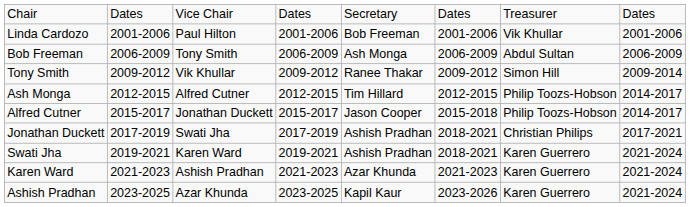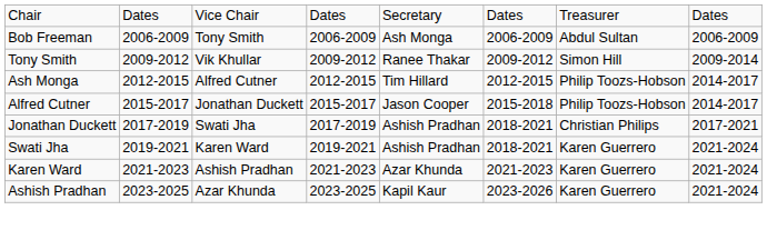 <table class="wikitable">
 <tr>
 <td>Chair</td>
 <td>Dates</td>
 <td>Vice Chair</td>
 <td>Dates</td>
 <td>Secretary</td>
 <td>Dates</td>
 <td>Treasurer</td>
 <td>Dates</td>
-</tr>
-<tr>
-<td>Linda Cardozo</td>
-<td>2001-2006</td>
-<td>Paul Hilton</td>
-<td>2001-2006</td>
-<td>Bob Freeman</td>
-<td>2001-2006</td>
-<td>Vik Khullar</td>
-<td>2001-2006</td>
 </tr>
 <tr>
 <td>Bob Freeman</td>
 <td>2006-2009</td>
 <td>Tony Smith</td>
 <td>2006-2009</td>
 <td>Ash Monga</td>
 <td>2006-2009</td>
 <td>Abdul Sultan</td>
 <td>2006-2009</td>
 </tr>
 <tr>
 <td>Tony Smith</td>
 <td>2009-2012</td>
 <td>Vik Khullar</td>
 <td>2009-2012</td>
 <td>Ranee Thakar</td>
 <td>2009-2012</td>
 <td>Simon Hill</td>
 <td>2009-2014</td>
 </tr>
 <tr>
 <td>Ash Monga</td>
 <td>2012-2015</td>
 <td>Alfred Cutner</td>
 <td>2012-2015</td>
 <td>Tim Hillard</td>
 <td>2012-2015</td>
 <td>Philip Toozs-Hobson</td>
 <td>2014-2017</td>
 </tr>
 <tr>
 <td>Alfred Cutner</td>
 <td>2015-2017</td>
 <td>Jonathan Duckett</td>
 <td>2015-2017</td>
 <td>Jason Cooper</td>
 <td>2015-2018</td>
 <td>Philip Toozs-Hobson</td>
 <td>2014-2017</td>
 </tr>
 <tr>
 <td>Jonathan Duckett</td>
 <td>2017-2019</td>
 <td>Swati Jha</td>
 <td>2017-2019</td>
 <td>Ashish Pradhan</td>
 <td>2018-2021</td>
 <td>Christian Philips</td>
 <td>2017-2021</td>
 </tr>
 <tr>
 <td>Swati Jha</td>
 <td>2019-2021</td>
 <td>Karen Ward</td>
 <td>2019-2021</td>
 <td>Ashish Pradhan</td>
 <td>2018-2021</td>
 <td>Karen Guerrero</td>
 <td>2021-2024</td>
 </tr>
 <tr>
 <td>Karen Ward</td>
 <td>2021-2023</td>
 <td>Ashish Pradhan</td>
 <td>2021-2023</td>
 <td>Azar Khunda</td>
 <td>2021-2023</td>
 <td>Karen Guerrero</td>
 <td>2021-2024</td>
 </tr>
 <tr>
 <td>Ashish Pradhan</td>
 <td>2023-2025</td>
 <td>Azar Khunda</td>
 <td>2023-2025</td>
 <td>Kapil Kaur</td>
 <td>2023-2026</td>
 <td>Karen Guerrero</td>
 <td>2021-2024</td>
 </tr>
 </table>
